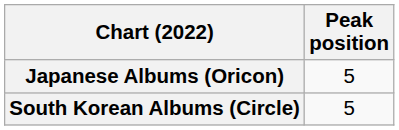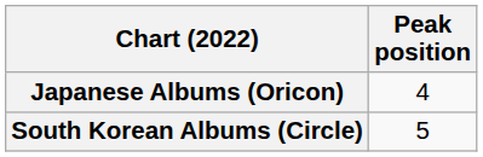 <table class="wikitable sortable plainrowheaders" style="text-align:center">
 <tr>
 <th scope="col">Chart (2022)</th>
 <th scope="col">Peak<br>position</th>
 </tr>
 <tr>
 <th scope="row">Japanese Albums (Oricon)</th>
-<td>5</td>
+<td>4</td>
 </tr>
 <tr>
 <th scope="row">South Korean Albums (Circle)</th>
 <td>5</td>
 </tr>
 </table>
